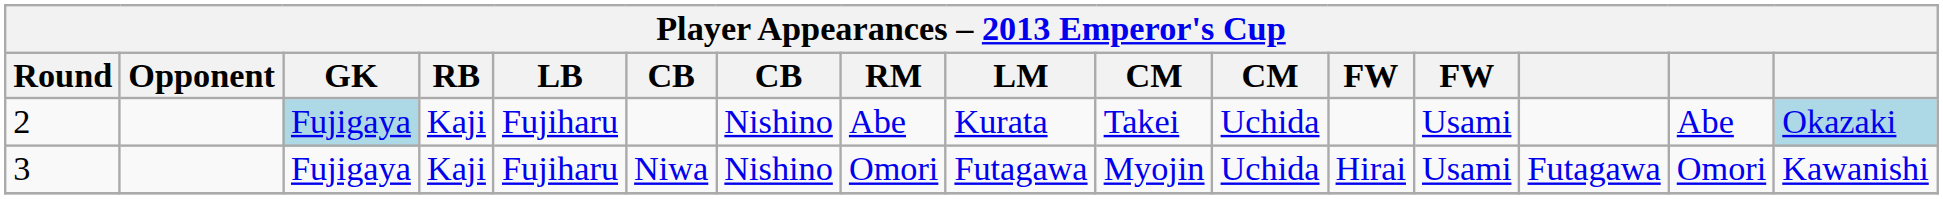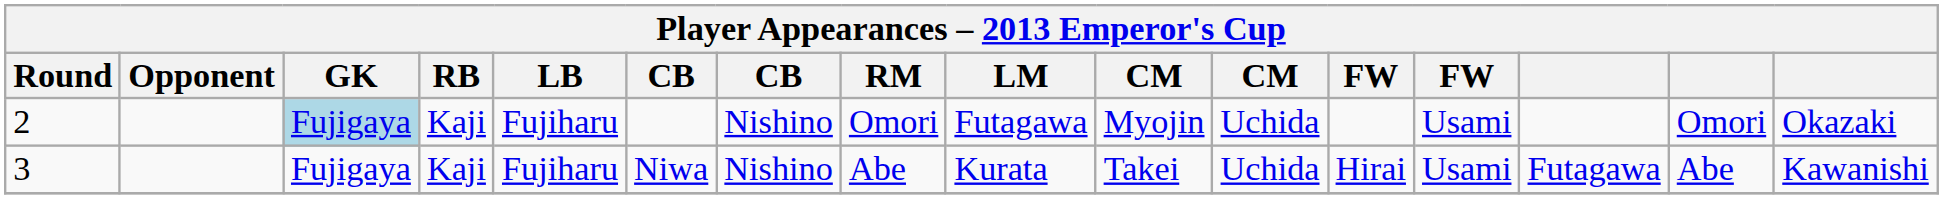 <table class="wikitable"  style="text-align:left; line-height:90%; font-size:90%; width:60%;">
 <tr>
 <th colspan=16>Player Appearances – <a href='#'>2013 Emperor's Cup</a></th>
 </tr>
 <tr>
 <th style="width:5%;">Round</th>
 <th style="width:20%;">Opponent</th>
 <th style="width:5%;">GK</th>
 <th style="width:5%;">RB</th>
 <th style="width:5%;">LB</th>
 <th style="width:5%;">CB</th>
 <th style="width:5%;">CB</th>
 <th style="width:5%;">RM</th>
 <th style="width:5%;">LM</th>
 <th style="width:5%;">CM</th>
 <th style="width:5%;">CM</th>
 <th style="width:5%;">FW</th>
 <th style="width:5%;">FW</th>
 <th style="width:5%;"></th>
 <th style="width:5%;"></th>
 <th style="width:5%;"></th>
 </tr>
 <tr>
 <td align=centre>2</td>
 <td align=left></td>
 <td style="background: lightblue;"><a href='#'>Fujigaya</a></td>
 <td><a href='#'>Kaji</a></td>
 <td><a href='#'>Fujiharu</a></td>
 <td></td>
 <td><a href='#'>Nishino</a></td>
-<td><a href='#'>Abe</a></td>
-<td><a href='#'>Kurata</a></td>
-<td><a href='#'>Takei</a></td>
+<td><a href='#'>Omori</a></td>
+<td><a href='#'>Futagawa</a></td>
+<td><a href='#'>Myojin</a></td>
 <td><a href='#'>Uchida</a></td>
 <td></td>
 <td><a href='#'>Usami</a></td>
 <td></td>
-<td><a href='#'>Abe</a></td>
-<td style="background: lightblue;"><a href='#'>Okazaki</a></td>
+<td><a href='#'>Omori</a></td>
+<td><a href='#'>Okazaki</a></td>
 </tr>
 <tr>
 <td align=centre>3</td>
 <td align=left></td>
 <td><a href='#'>Fujigaya</a></td>
 <td><a href='#'>Kaji</a></td>
 <td><a href='#'>Fujiharu</a></td>
 <td><a href='#'>Niwa</a></td>
 <td><a href='#'>Nishino</a></td>
-<td><a href='#'>Omori</a></td>
-<td><a href='#'>Futagawa</a></td>
-<td><a href='#'>Myojin</a></td>
+<td><a href='#'>Abe</a></td>
+<td><a href='#'>Kurata</a></td>
+<td><a href='#'>Takei</a></td>
 <td><a href='#'>Uchida</a></td>
 <td><a href='#'>Hirai</a></td>
 <td><a href='#'>Usami</a></td>
 <td><a href='#'>Futagawa</a></td>
-<td><a href='#'>Omori</a></td>
+<td><a href='#'>Abe</a></td>
 <td><a href='#'>Kawanishi</a></td>
 </tr>
 <tr>
 </tr>
 </table>
